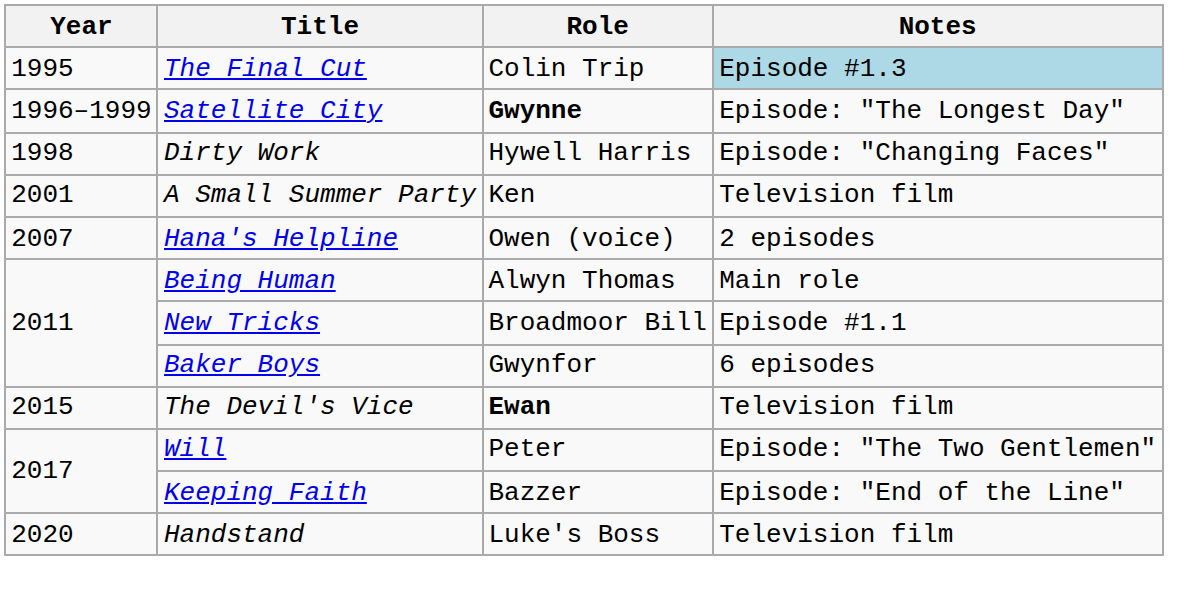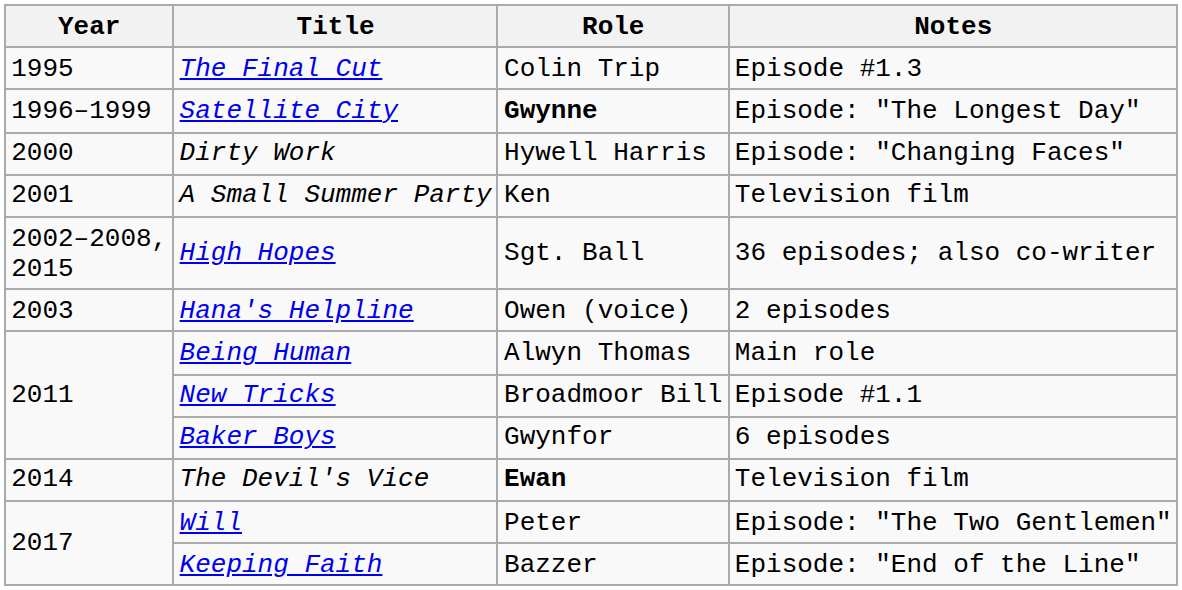 <table class="wikitable sortable">
 <tr>
 <th>Year</th>
 <th>Title</th>
 <th>Role</th>
 <th class="unsortable">Notes</th>
 </tr>
 <tr>
 <td>1995</td>
 <td><em><a href='#'>The Final Cut</a></em></td>
 <td>Colin Trip</td>
-<td style="background: lightblue;">Episode #1.3</td>
+<td>Episode #1.3</td>
 </tr>
 <tr>
 <td>1996–1999</td>
 <td><em><a href='#'>Satellite City</a></em></td>
 <td><strong>Gwynne</strong></td>
 <td>Episode: "The Longest Day"</td>
 </tr>
 <tr>
-<td>1998</td>
+<td>2000</td>
 <td><em>Dirty Work</em></td>
 <td>Hywell Harris</td>
 <td>Episode: "Changing Faces"</td>
 </tr>
 <tr>
 <td>2001</td>
 <td><em>A Small Summer Party</em></td>
 <td>Ken</td>
 <td>Television film</td>
 </tr>
 <tr>
-<td>2007</td>
+<td>2002–2008,<br>2015</td>
+<td><em><a href='#'>High Hopes</a></em></td>
+<td>Sgt. Ball</td>
+<td>36 episodes; also co-writer</td>
+</tr>
+<tr>
+<td>2003</td>
 <td><em><a href='#'>Hana's Helpline</a></em></td>
 <td>Owen (voice)</td>
 <td>2 episodes</td>
 </tr>
 <tr>
 <td rowspan="3">2011</td>
 <td><em><a href='#'>Being Human</a></em></td>
 <td>Alwyn Thomas</td>
 <td>Main role</td>
 </tr>
 <tr>
 <td><em><a href='#'>New Tricks</a></em></td>
 <td>Broadmoor Bill</td>
 <td>Episode #1.1</td>
 </tr>
 <tr>
 <td><em><a href='#'>Baker Boys</a></em></td>
 <td>Gwynfor</td>
 <td>6 episodes</td>
 </tr>
 <tr>
-<td>2015</td>
+<td>2014</td>
 <td><em>The Devil's Vice</em></td>
 <td><strong>Ewan</strong></td>
 <td>Television film</td>
 </tr>
 <tr>
 <td rowspan="2">2017</td>
 <td><em><a href='#'>Will</a></em></td>
 <td>Peter</td>
 <td>Episode: "The Two Gentlemen"</td>
 </tr>
 <tr>
 <td><em><a href='#'>Keeping Faith</a></em></td>
 <td>Bazzer</td>
 <td>Episode: "End of the Line"</td>
 </tr>
-<tr>
-<td>2020</td>
-<td><em>Handstand</em></td>
-<td>Luke's Boss</td>
-<td>Television film</td>
-</tr>
 </table>
